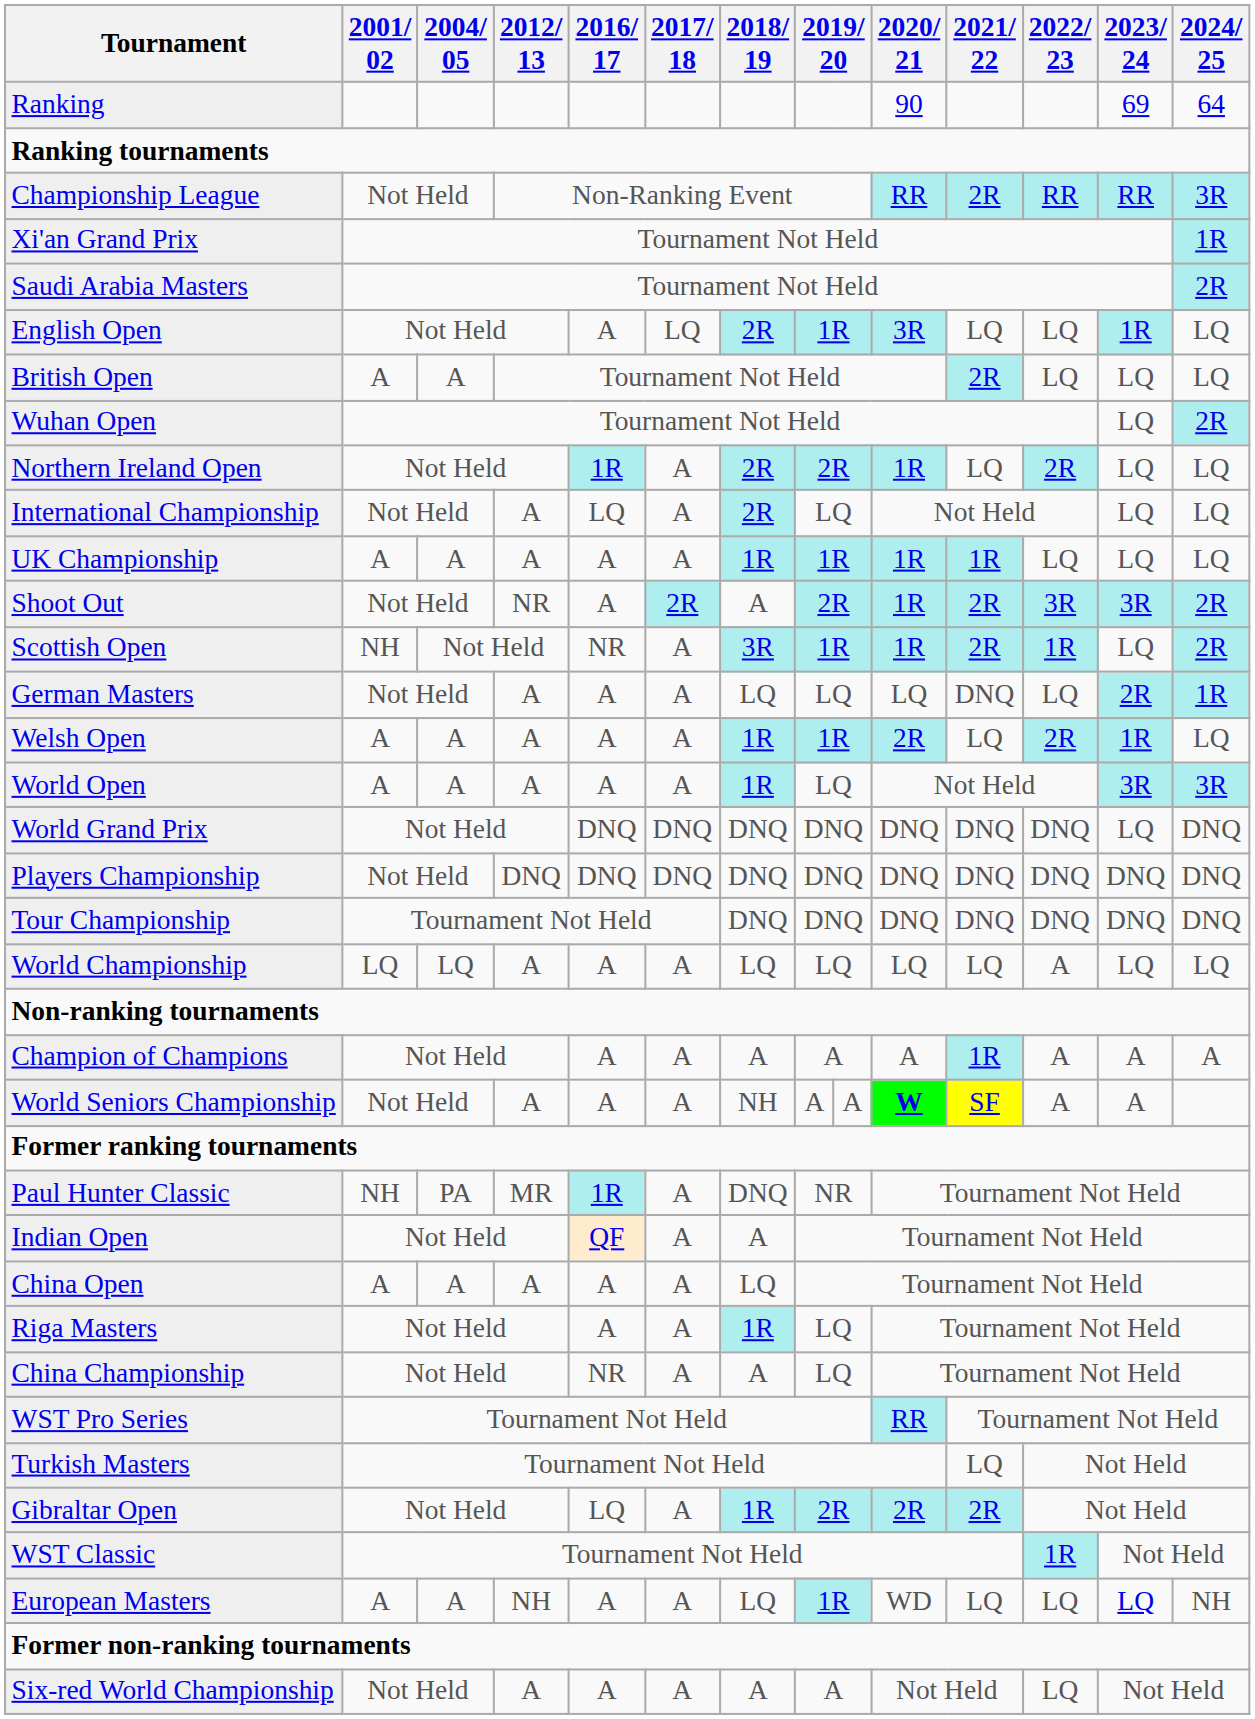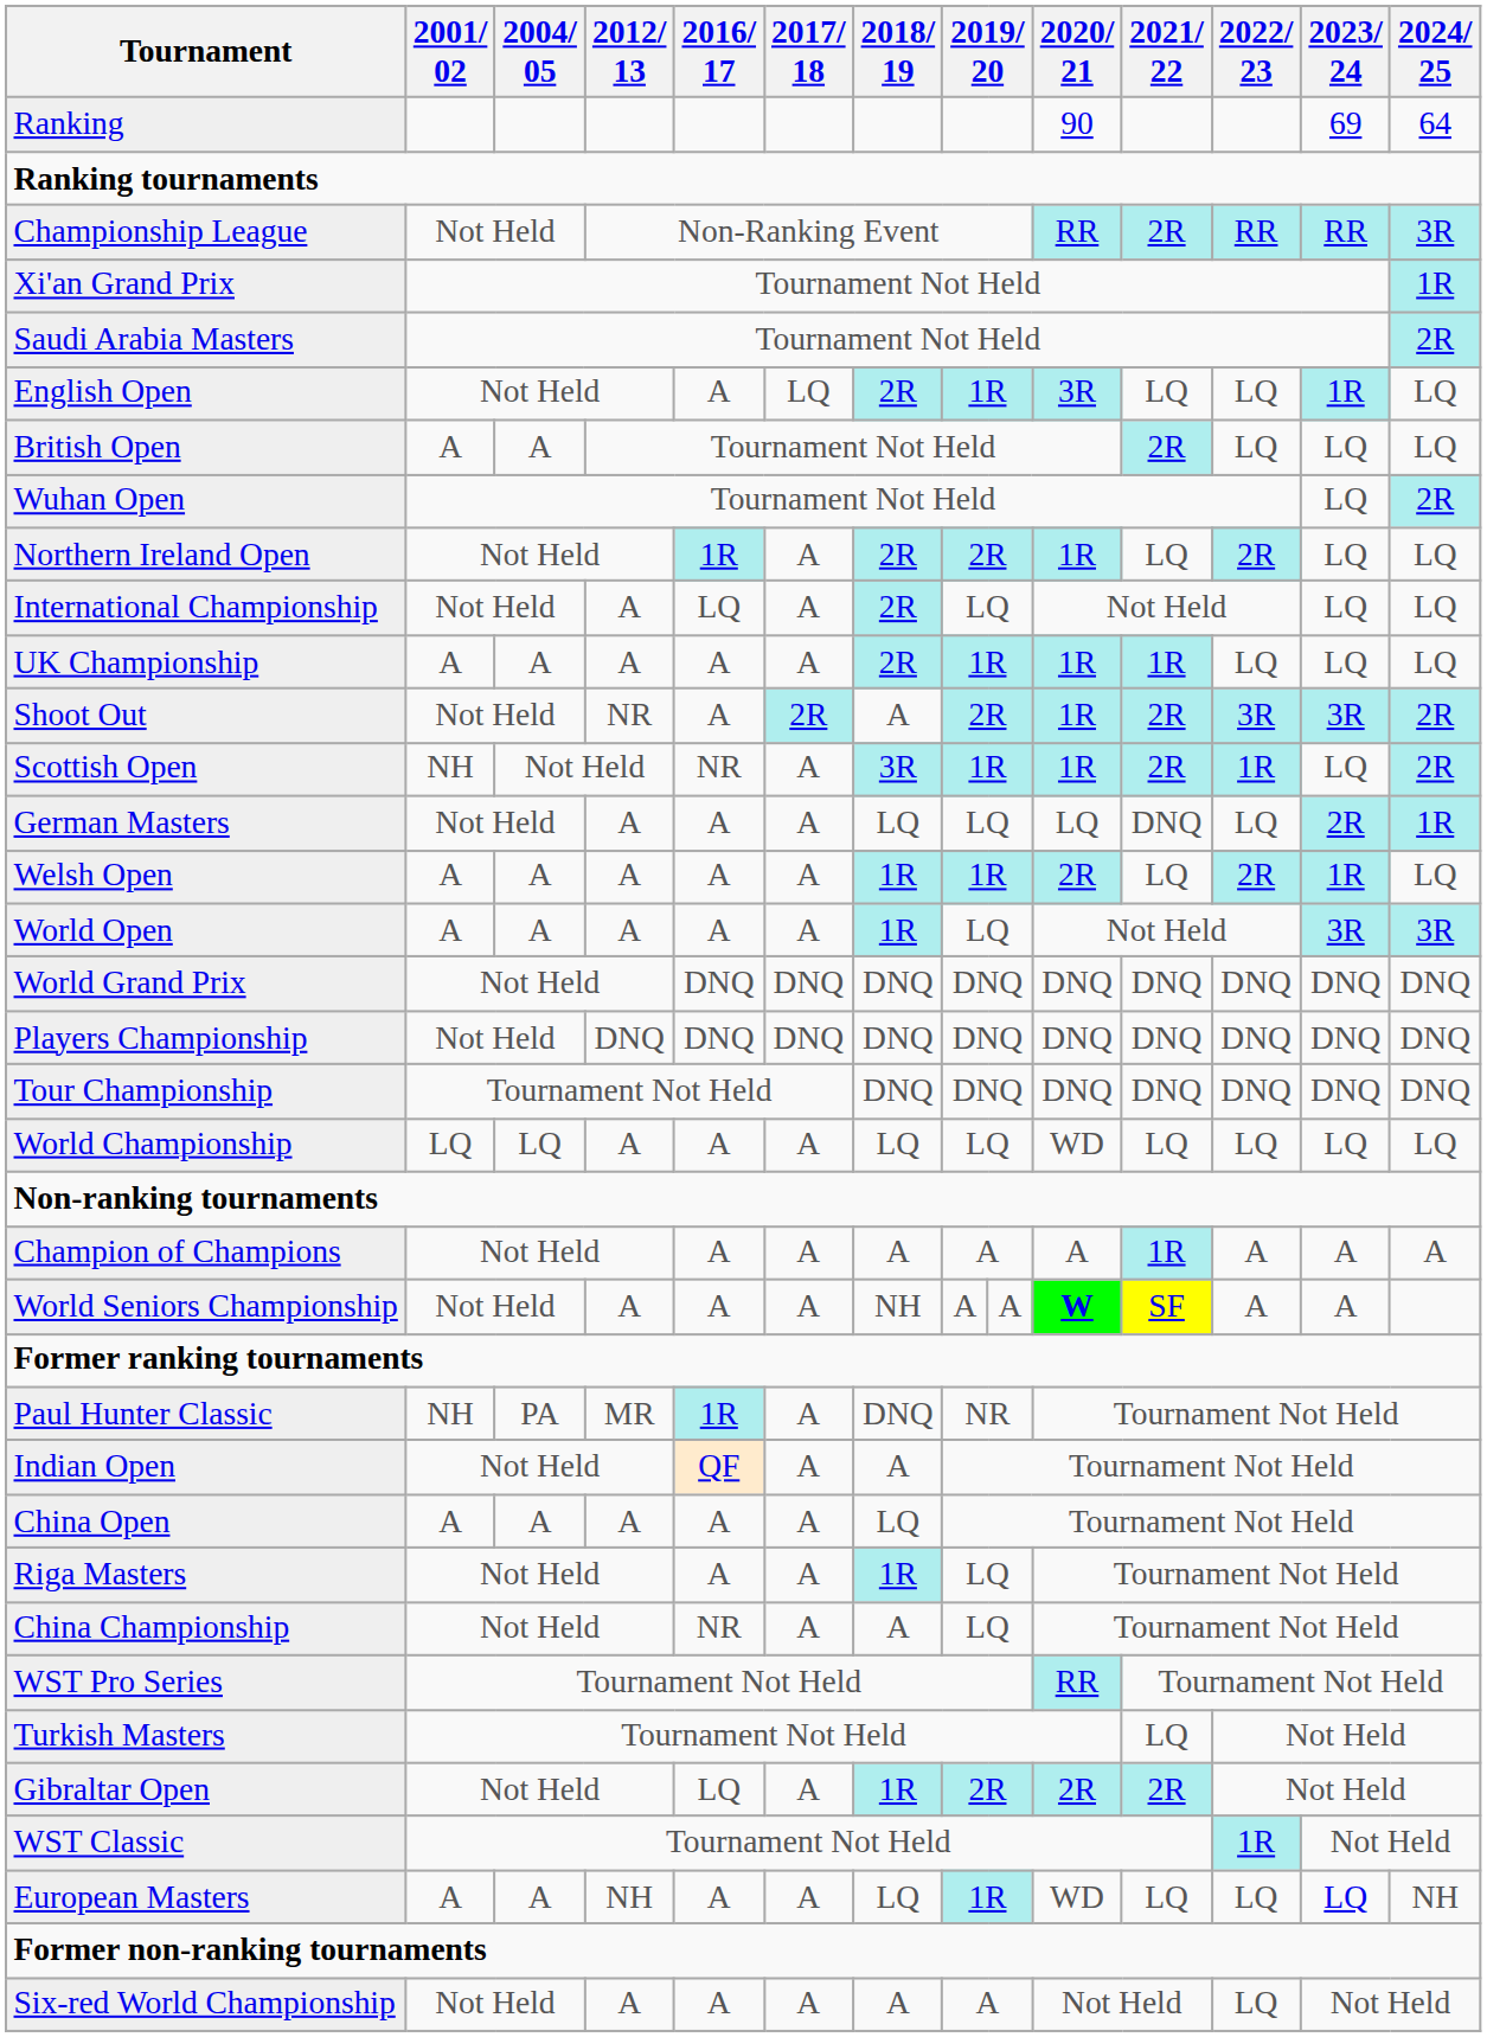 <table class="wikitable" style="font-size:85%;">
 <tr>
 <th>Tournament</th>
 <th><a href='#'>2001/<br>02</a></th>
 <th><a href='#'>2004/<br>05</a></th>
 <th><a href='#'>2012/<br>13</a></th>
 <th><a href='#'>2016/<br>17</a></th>
 <th><a href='#'>2017/<br>18</a></th>
 <th><a href='#'>2018/<br>19</a></th>
 <th colspan="2"><a href='#'>2019/<br>20</a></th>
 <th><a href='#'>2020/<br>21</a></th>
 <th><a href='#'>2021/<br>22</a></th>
 <th><a href='#'>2022/<br>23</a></th>
 <th><a href='#'>2023/<br>24</a></th>
 <th><a href='#'>2024/<br>25</a></th>
 </tr>
 <tr>
 <td style="background:#EFEFEF;"><a href='#'>Ranking</a></td>
 <td align="center"></td>
 <td align="center"></td>
 <td align="center"></td>
 <td align="center"></td>
 <td align="center"></td>
 <td align="center"></td>
 <td colspan="2" align="center"></td>
 <td align="center"><a href='#'>90</a></td>
 <td align="center"></td>
 <td align="center"></td>
 <td align="center"><a href='#'>69</a></td>
 <td align="center"><a href='#'>64</a></td>
 </tr>
 <tr>
 <td colspan="20"><strong>Ranking tournaments</strong></td>
 </tr>
 <tr>
 <td style="background:#EFEFEF;"><a href='#'>Championship League</a></td>
 <td align="center" colspan="2" style="color:#555555;">Not Held</td>
 <td align="center" colspan="6" style="color:#555555;">Non-Ranking Event</td>
 <td align="center" style="background:#afeeee;"><a href='#'>RR</a></td>
 <td align="center" style="background:#afeeee;"><a href='#'>2R</a></td>
 <td align="center" style="background:#afeeee;"><a href='#'>RR</a></td>
 <td align="center" style="background:#afeeee;"><a href='#'>RR</a></td>
 <td align="center" style="background:#afeeee;"><a href='#'>3R</a></td>
 </tr>
 <tr>
 <td style="background:#EFEFEF;"><a href='#'>Xi'an Grand Prix</a></td>
 <td align="center" colspan="12" style="color:#555555;">Tournament Not Held</td>
 <td align="center" style="background:#afeeee;"><a href='#'>1R</a></td>
 </tr>
 <tr>
 <td style="background:#EFEFEF;"><a href='#'>Saudi Arabia Masters</a></td>
 <td align="center" colspan="12" style="color:#555555;">Tournament Not Held</td>
 <td align="center" style="background:#afeeee;"><a href='#'>2R</a></td>
 </tr>
 <tr>
 <td style="background:#EFEFEF;"><a href='#'>English Open</a></td>
 <td align="center" colspan="3" style="color:#555555;">Not Held</td>
 <td align="center" style="color:#555555;">A</td>
 <td align="center" style="color:#555555;">LQ</td>
 <td align="center" style="background:#afeeee;"><a href='#'>2R</a></td>
 <td align="center" colspan="2" style="background:#afeeee;"><a href='#'>1R</a></td>
 <td align="center" style="background:#afeeee;"><a href='#'>3R</a></td>
 <td align="center" style="color:#555555;">LQ</td>
 <td align="center" style="color:#555555;">LQ</td>
 <td align="center" style="background:#afeeee;"><a href='#'>1R</a></td>
 <td align="center" style="color:#555555;">LQ</td>
 </tr>
 <tr>
 <td style="background:#EFEFEF;"><a href='#'>British Open</a></td>
 <td align="center" style="color:#555555;">A</td>
 <td align="center" style="color:#555555;">A</td>
 <td align="center" colspan="7" style="color:#555555;">Tournament Not Held</td>
 <td align="center" style="background:#afeeee;"><a href='#'>2R</a></td>
 <td align="center" style="color:#555555;">LQ</td>
 <td align="center" style="color:#555555;">LQ</td>
 <td align="center" style="color:#555555;">LQ</td>
 </tr>
 <tr>
 <td style="background:#EFEFEF;"><a href='#'>Wuhan Open</a></td>
 <td align="center" colspan="11" style="color:#555555;">Tournament Not Held</td>
 <td align="center" style="color:#555555;">LQ</td>
 <td align="center" style="background:#afeeee;"><a href='#'>2R</a></td>
 </tr>
 <tr>
 <td style="background:#EFEFEF;"><a href='#'>Northern Ireland Open</a></td>
 <td align="center" colspan="3" style="color:#555555;">Not Held</td>
 <td align="center" style="background:#afeeee;"><a href='#'>1R</a></td>
 <td align="center" style="color:#555555;">A</td>
 <td align="center" style="background:#afeeee;"><a href='#'>2R</a></td>
 <td align="center" colspan="2" style="background:#afeeee;"><a href='#'>2R</a></td>
 <td align="center" style="background:#afeeee;"><a href='#'>1R</a></td>
 <td align="center" style="color:#555555;">LQ</td>
 <td align="center" style="background:#afeeee;"><a href='#'>2R</a></td>
 <td align="center" style="color:#555555;">LQ</td>
 <td align="center" style="color:#555555;">LQ</td>
 </tr>
 <tr>
 <td style="background:#EFEFEF;"><a href='#'>International Championship</a></td>
 <td align="center" colspan="2" style="color:#555555;">Not Held</td>
 <td align="center" style="color:#555555;">A</td>
 <td align="center" style="color:#555555;">LQ</td>
 <td align="center" style="color:#555555;">A</td>
 <td align="center" style="background:#afeeee;"><a href='#'>2R</a></td>
 <td align="center" colspan="2" style="color:#555555;">LQ</td>
 <td align="center" colspan="3" style="color:#555555;">Not Held</td>
 <td align="center" style="color:#555555;">LQ</td>
 <td align="center" style="color:#555555;">LQ</td>
 </tr>
 <tr>
 <td style="background:#EFEFEF;"><a href='#'>UK Championship</a></td>
 <td align="center" style="color:#555555;">A</td>
 <td align="center" style="color:#555555;">A</td>
 <td align="center" style="color:#555555;">A</td>
 <td align="center" style="color:#555555;">A</td>
 <td align="center" style="color:#555555;">A</td>
-<td align="center" style="background:#afeeee;"><a href='#'>1R</a></td>
+<td align="center" style="background:#afeeee;"><a href='#'>2R</a></td>
 <td align="center" colspan="2" style="background:#afeeee;"><a href='#'>1R</a></td>
 <td align="center" style="background:#afeeee;"><a href='#'>1R</a></td>
 <td align="center" style="background:#afeeee;"><a href='#'>1R</a></td>
 <td align="center" style="color:#555555;">LQ</td>
 <td align="center" style="color:#555555;">LQ</td>
 <td align="center" style="color:#555555;">LQ</td>
 </tr>
 <tr>
 <td style="background:#EFEFEF;"><a href='#'>Shoot Out</a></td>
 <td align="center" colspan="2" style="color:#555555;">Not Held</td>
 <td align="center" style="color:#555555;">NR</td>
 <td align="center" style="color:#555555;">A</td>
 <td align="center" style="background:#afeeee;"><a href='#'>2R</a></td>
 <td align="center" style="color:#555555;">A</td>
 <td align="center" colspan="2" style="background:#afeeee;"><a href='#'>2R</a></td>
 <td align="center" style="background:#afeeee;"><a href='#'>1R</a></td>
 <td align="center" style="background:#afeeee;"><a href='#'>2R</a></td>
 <td align="center" style="background:#afeeee;"><a href='#'>3R</a></td>
 <td align="center" style="background:#afeeee;"><a href='#'>3R</a></td>
 <td align="center" style="background:#afeeee;"><a href='#'>2R</a></td>
 </tr>
 <tr>
 <td style="background:#EFEFEF;"><a href='#'>Scottish Open</a></td>
 <td align="center" style="color:#555555;">NH</td>
 <td align="center" colspan="2" style="color:#555555;">Not Held</td>
 <td align="center" style="color:#555555;">NR</td>
 <td align="center" style="color:#555555;">A</td>
 <td align="center" style="background:#afeeee;"><a href='#'>3R</a></td>
 <td align="center" colspan="2" style="background:#afeeee;"><a href='#'>1R</a></td>
 <td align="center" style="background:#afeeee;"><a href='#'>1R</a></td>
 <td align="center" style="background:#afeeee;"><a href='#'>2R</a></td>
 <td align="center" style="background:#afeeee;"><a href='#'>1R</a></td>
 <td align="center" style="color:#555555;">LQ</td>
 <td align="center" style="background:#afeeee;"><a href='#'>2R</a></td>
 </tr>
 <tr>
 <td style="background:#EFEFEF;"><a href='#'>German Masters</a></td>
 <td align="center" colspan="2" style="color:#555555;">Not Held</td>
 <td align="center" style="color:#555555;">A</td>
 <td align="center" style="color:#555555;">A</td>
 <td align="center" style="color:#555555;">A</td>
 <td align="center" style="color:#555555;">LQ</td>
 <td align="center" colspan="2" style="color:#555555;">LQ</td>
 <td align="center" style="color:#555555;">LQ</td>
 <td align="center" style="color:#555555;">DNQ</td>
 <td align="center" style="color:#555555;">LQ</td>
 <td align="center" style="background:#afeeee;"><a href='#'>2R</a></td>
 <td align="center" style="background:#afeeee;"><a href='#'>1R</a></td>
 </tr>
 <tr>
 <td style="background:#EFEFEF;"><a href='#'>Welsh Open</a></td>
 <td align="center" style="color:#555555;">A</td>
 <td align="center" style="color:#555555;">A</td>
 <td align="center" style="color:#555555;">A</td>
 <td align="center" style="color:#555555;">A</td>
 <td align="center" style="color:#555555;">A</td>
 <td align="center" style="background:#afeeee;"><a href='#'>1R</a></td>
 <td align="center" colspan="2" style="background:#afeeee;"><a href='#'>1R</a></td>
 <td align="center" style="background:#afeeee;"><a href='#'>2R</a></td>
 <td align="center" style="color:#555555;">LQ</td>
 <td align="center" style="background:#afeeee;"><a href='#'>2R</a></td>
 <td align="center" style="background:#afeeee;"><a href='#'>1R</a></td>
 <td align="center" style="color:#555555;">LQ</td>
 </tr>
 <tr>
 <td style="background:#EFEFEF;"><a href='#'>World Open</a></td>
 <td align="center" style="color:#555555;">A</td>
 <td align="center" style="color:#555555;">A</td>
 <td align="center" style="color:#555555;">A</td>
 <td align="center" style="color:#555555;">A</td>
 <td align="center" style="color:#555555;">A</td>
 <td align="center" style="background:#afeeee;"><a href='#'>1R</a></td>
 <td align="center" colspan="2" style="color:#555555;">LQ</td>
 <td align="center" colspan="3" style="color:#555555;">Not Held</td>
 <td align="center" style="background:#afeeee;"><a href='#'>3R</a></td>
 <td align="center" style="background:#afeeee;"><a href='#'>3R</a></td>
 </tr>
 <tr>
 <td style="background:#EFEFEF;"><a href='#'>World Grand Prix</a></td>
 <td align="center" colspan="3" style="color:#555555;">Not Held</td>
 <td align="center" style="color:#555555;">DNQ</td>
 <td align="center" style="color:#555555;">DNQ</td>
 <td align="center" style="color:#555555;">DNQ</td>
 <td align="center" colspan="2" style="color:#555555;">DNQ</td>
 <td align="center" style="color:#555555;">DNQ</td>
 <td align="center" style="color:#555555;">DNQ</td>
 <td align="center" style="color:#555555;">DNQ</td>
-<td align="center" style="color:#555555;">LQ</td>
+<td align="center" style="color:#555555;">DNQ</td>
 <td align="center" style="color:#555555;">DNQ</td>
 </tr>
 <tr>
 <td style="background:#EFEFEF;"><a href='#'>Players Championship</a></td>
 <td align="center" colspan="2" style="color:#555555;">Not Held</td>
 <td align="center" style="color:#555555;">DNQ</td>
 <td align="center" style="color:#555555;">DNQ</td>
 <td align="center" style="color:#555555;">DNQ</td>
 <td align="center" style="color:#555555;">DNQ</td>
 <td align="center" colspan="2" style="color:#555555;">DNQ</td>
 <td align="center" style="color:#555555;">DNQ</td>
 <td align="center" style="color:#555555;">DNQ</td>
 <td align="center" style="color:#555555;">DNQ</td>
 <td align="center" style="color:#555555;">DNQ</td>
 <td align="center" style="color:#555555;">DNQ</td>
 </tr>
 <tr>
 <td style="background:#EFEFEF;"><a href='#'>Tour Championship</a></td>
 <td align="center" colspan="5" style="color:#555555;">Tournament Not Held</td>
 <td align="center" style="color:#555555;">DNQ</td>
 <td align="center" colspan="2" style="color:#555555;">DNQ</td>
 <td align="center" style="color:#555555;">DNQ</td>
 <td align="center" style="color:#555555;">DNQ</td>
 <td align="center" style="color:#555555;">DNQ</td>
 <td align="center" style="color:#555555;">DNQ</td>
 <td align="center" style="color:#555555;">DNQ</td>
 </tr>
 <tr>
 <td style="background:#EFEFEF;"><a href='#'>World Championship</a></td>
 <td align="center" style="color:#555555;">LQ</td>
 <td align="center" style="color:#555555;">LQ</td>
 <td align="center" style="color:#555555;">A</td>
 <td align="center" style="color:#555555;">A</td>
 <td align="center" style="color:#555555;">A</td>
 <td align="center" style="color:#555555;">LQ</td>
 <td align="center" colspan="2" style="color:#555555;">LQ</td>
+<td align="center" style="color:#555555;">WD</td>
 <td align="center" style="color:#555555;">LQ</td>
 <td align="center" style="color:#555555;">LQ</td>
-<td align="center" style="color:#555555;">A</td>
 <td align="center" style="color:#555555;">LQ</td>
 <td align="center" style="color:#555555;">LQ</td>
 </tr>
 <tr>
 <td colspan="20"><strong>Non-ranking tournaments</strong></td>
 </tr>
 <tr>
 <td style="background:#EFEFEF;"><a href='#'>Champion of Champions</a></td>
 <td align="center" colspan="3" style="color:#555555;">Not Held</td>
 <td align="center" style="color:#555555;">A</td>
 <td align="center" style="color:#555555;">A</td>
 <td align="center" style="color:#555555;">A</td>
 <td align="center" colspan="2" style="color:#555555;">A</td>
 <td align="center" style="color:#555555;">A</td>
 <td align="center" style="background:#afeeee;"><a href='#'>1R</a></td>
 <td align="center" style="color:#555555;">A</td>
 <td align="center" style="color:#555555;">A</td>
 <td align="center" style="color:#555555;">A</td>
 </tr>
 <tr>
 <td style="background:#EFEFEF;"><a href='#'>World Seniors Championship</a></td>
 <td align="center" colspan="2" style="color:#555555;">Not Held</td>
 <td align="center" style="color:#555555;">A</td>
 <td align="center" style="color:#555555;">A</td>
 <td align="center" style="color:#555555;">A</td>
 <td align="center" style="color:#555555;">NH</td>
 <td align="center" style="color:#555555;">A</td>
 <td align="center" style="color:#555555;">A</td>
 <td align="center" style="background:#00ff00;"><a href='#'><strong>W</strong></a></td>
 <td align="center" style="background:yellow;"><a href='#'>SF</a></td>
 <td align="center" style="color:#555555;">A</td>
 <td align="center" style="color:#555555;">A</td>
 <td></td>
 </tr>
 <tr>
 <td colspan="20"><strong>Former ranking tournaments</strong></td>
 </tr>
 <tr>
 <td style="background:#EFEFEF;"><a href='#'>Paul Hunter Classic</a></td>
 <td align="center" style="color:#555555;">NH</td>
 <td align="center" style="color:#555555;">PA</td>
 <td align="center" style="color:#555555;">MR</td>
 <td align="center" style="background:#afeeee;"><a href='#'>1R</a></td>
 <td align="center" style="color:#555555;">A</td>
 <td align="center" style="color:#555555;">DNQ</td>
 <td align="center" colspan="2" style="color:#555555;">NR</td>
 <td align="center" colspan="20" style="color:#555555;">Tournament Not Held</td>
 </tr>
 <tr>
 <td style="background:#EFEFEF;"><a href='#'>Indian Open</a></td>
 <td align="center" colspan="3" style="color:#555555;">Not Held</td>
 <td align="center" style="background:#ffebcd;"><a href='#'>QF</a></td>
 <td align="center" style="color:#555555;">A</td>
 <td align="center" style="color:#555555;">A</td>
 <td align="center" colspan="20" style="color:#555555;">Tournament Not Held</td>
 </tr>
 <tr>
 <td style="background:#EFEFEF;"><a href='#'>China Open</a></td>
 <td align="center" style="color:#555555;">A</td>
 <td align="center" style="color:#555555;">A</td>
 <td align="center" style="color:#555555;">A</td>
 <td align="center" style="color:#555555;">A</td>
 <td align="center" style="color:#555555;">A</td>
 <td align="center" style="color:#555555;">LQ</td>
 <td align="center" colspan="20" style="color:#555555;">Tournament Not Held</td>
 </tr>
 <tr>
 <td style="background:#EFEFEF;"><a href='#'>Riga Masters</a></td>
 <td align="center" colspan="3" style="color:#555555;">Not Held</td>
 <td align="center" style="color:#555555;">A</td>
 <td align="center" style="color:#555555;">A</td>
 <td align="center" style="background:#afeeee;"><a href='#'>1R</a></td>
 <td align="center" colspan="2" style="color:#555555;">LQ</td>
 <td align="center" colspan="20" style="color:#555555;">Tournament Not Held</td>
 </tr>
 <tr>
 <td style="background:#EFEFEF;"><a href='#'>China Championship</a></td>
 <td align="center" colspan="3" style="color:#555555;">Not Held</td>
 <td align="center" style="color:#555555;">NR</td>
 <td align="center" style="color:#555555;">A</td>
 <td align="center" style="color:#555555;">A</td>
 <td align="center" colspan="2" style="color:#555555;">LQ</td>
 <td align="center" colspan="20" style="color:#555555;">Tournament Not Held</td>
 </tr>
 <tr>
 <td style="background:#EFEFEF;"><a href='#'>WST Pro Series</a></td>
 <td align="center" colspan="8" style="color:#555555;">Tournament Not Held</td>
 <td align="center" style="background:#afeeee;"><a href='#'>RR</a></td>
 <td align="center" colspan="20" style="color:#555555;">Tournament Not Held</td>
 </tr>
 <tr>
 <td style="background:#EFEFEF;"><a href='#'>Turkish Masters</a></td>
 <td align="center" colspan="9" style="color:#555555;">Tournament Not Held</td>
 <td align="center" style="color:#555555;">LQ</td>
 <td align="center" colspan="3" style="color:#555555;">Not Held</td>
 </tr>
 <tr>
 <td style="background:#EFEFEF;"><a href='#'>Gibraltar Open</a></td>
 <td align="center" colspan="3" style="color:#555555;">Not Held</td>
 <td align="center" style="color:#555555;">LQ</td>
 <td align="center" style="color:#555555;">A</td>
 <td align="center" style="background:#afeeee;"><a href='#'>1R</a></td>
 <td align="center" colspan="2" style="background:#afeeee;"><a href='#'>2R</a></td>
 <td align="center" style="background:#afeeee;"><a href='#'>2R</a></td>
 <td align="center" style="background:#afeeee;"><a href='#'>2R</a></td>
 <td align="center" colspan="3" style="color:#555555;">Not Held</td>
 </tr>
 <tr>
 <td style="background:#EFEFEF;"><a href='#'>WST Classic</a></td>
 <td align="center" colspan="10" style="color:#555555;">Tournament Not Held</td>
 <td align="center" style="background:#afeeee;"><a href='#'>1R</a></td>
 <td align="center" colspan="2" style="color:#555555;">Not Held</td>
 </tr>
 <tr>
 <td style="background:#EFEFEF;"><a href='#'>European Masters</a></td>
 <td align="center" style="color:#555555;">A</td>
 <td align="center" style="color:#555555;">A</td>
 <td align="center" style="color:#555555;">NH</td>
 <td align="center" style="color:#555555;">A</td>
 <td align="center" style="color:#555555;">A</td>
 <td align="center" style="color:#555555;">LQ</td>
 <td align="center" colspan="2" style="background:#afeeee;"><a href='#'>1R</a></td>
 <td align="center" style="color:#555555;">WD</td>
 <td align="center" style="color:#555555;">LQ</td>
 <td align="center" style="color:#555555;">LQ</td>
 <td align="center" style="color:#555555;"><a href='#'>LQ</a></td>
 <td align="center" style="color:#555555;">NH</td>
 </tr>
 <tr>
 <td colspan="20"><strong>Former non-ranking tournaments</strong></td>
 </tr>
 <tr>
 <td style="background:#EFEFEF;"><a href='#'>Six-red World Championship</a></td>
 <td align="center" colspan="2" style="color:#555555;">Not Held</td>
 <td align="center" style="color:#555555;">A</td>
 <td align="center" style="color:#555555;">A</td>
 <td align="center" style="color:#555555;">A</td>
 <td align="center" style="color:#555555;">A</td>
 <td align="center" colspan="2" style="color:#555555;">A</td>
 <td align="center" colspan="2" style="color:#555555;">Not Held</td>
 <td align="center" style="color:#555555;">LQ</td>
 <td align="center" colspan="2" style="color:#555555;">Not Held</td>
 </tr>
 </table>
